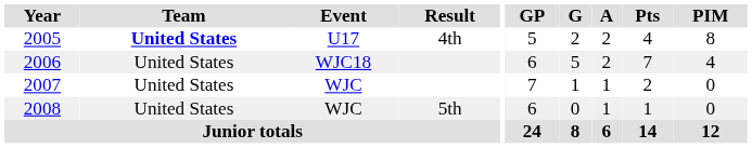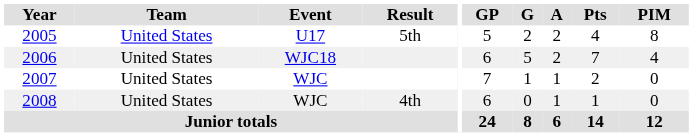 <table border="0" cellpadding="1" cellspacing="0" ID="Table3" style="text-align:center; width:40em">
 <tr ALIGN="center" bgcolor="#e0e0e0">
 <th>Year</th>
 <th>Team</th>
 <th>Event</th>
 <th>Result</th>
 <th rowspan="99" bgcolor="#ffffff"></th>
 <th>GP</th>
 <th>G</th>
 <th>A</th>
 <th>Pts</th>
 <th>PIM</th>
 </tr>
 <tr>
 <td><a href='#'>2005</a></td>
-<td><strong><a href='#'>United States</a></strong></td>
+<td><a href='#'>United States</a></td>
 <td><a href='#'>U17</a></td>
-<td>4th</td>
+<td>5th</td>
 <td>5</td>
 <td>2</td>
 <td>2</td>
 <td>4</td>
 <td>8</td>
 </tr>
 <tr bgcolor="#f0f0f0">
 <td><a href='#'>2006</a></td>
 <td>United States</td>
 <td><a href='#'>WJC18</a></td>
 <td></td>
 <td>6</td>
 <td>5</td>
 <td>2</td>
 <td>7</td>
 <td>4</td>
 </tr>
 <tr>
 <td><a href='#'>2007</a></td>
 <td>United States</td>
 <td><a href='#'>WJC</a></td>
 <td></td>
 <td>7</td>
 <td>1</td>
 <td>1</td>
 <td>2</td>
 <td>0</td>
 </tr>
 <tr bgcolor="#f0f0f0">
 <td><a href='#'>2008</a></td>
 <td>United States</td>
 <td>WJC</td>
-<td>5th</td>
+<td>4th</td>
 <td>6</td>
 <td>0</td>
 <td>1</td>
 <td>1</td>
 <td>0</td>
 </tr>
 <tr bgcolor="#e0e0e0">
 <th colspan="4">Junior totals</th>
 <th>24</th>
 <th>8</th>
 <th>6</th>
 <th>14</th>
 <th>12</th>
 </tr>
 </table>
